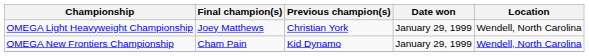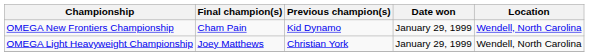 <table class="wikitable">
 <tr>
 <th>Championship</th>
 <th>Final champion(s)</th>
 <th>Previous champion(s)</th>
 <th>Date won</th>
 <th>Location</th>
 </tr>
 <tr>
+<td><a href='#'>OMEGA New Frontiers Championship</a></td>
+<td><a href='#'>Cham Pain</a></td>
+<td><a href='#'>Kid Dynamo</a></td>
+<td>January 29, 1999</td>
+<td><a href='#'>Wendell, North Carolina</a></td>
+</tr>
+<tr>
 <td><a href='#'>OMEGA Light Heavyweight Championship</a></td>
 <td><a href='#'>Joey Matthews</a></td>
 <td><a href='#'>Christian York</a></td>
 <td>January 29, 1999</td>
 <td>Wendell, North Carolina</td>
 </tr>
 <tr>
-<td><a href='#'>OMEGA New Frontiers Championship</a></td>
-<td><a href='#'>Cham Pain</a></td>
-<td><a href='#'>Kid Dynamo</a></td>
-<td>January 29, 1999</td>
-<td><a href='#'>Wendell, North Carolina</a></td>
-</tr>
-<tr>
 </tr>
 </table>
